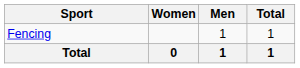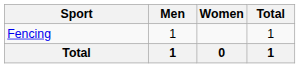 <table class="wikitable sortable" style="text-align:center;">
 <tr>
 <th width=180>Sport</th>
+<th width=55>Men</th>
 <th width=55>Women</th>
-<th width=55>Men</th>
 <th width=55>Total</th>
 </tr>
 <tr>
 <td align=left><a href='#'>Fencing</a></td>
+<td>1</td>
 <td></td>
-<td>1</td>
 <td>1</td>
 </tr>
 <tr class="sortbottom">
 <th>Total</th>
+<th>1</th>
 <th>0</th>
-<th>1</th>
 <th>1</th>
 </tr>
 </table>
